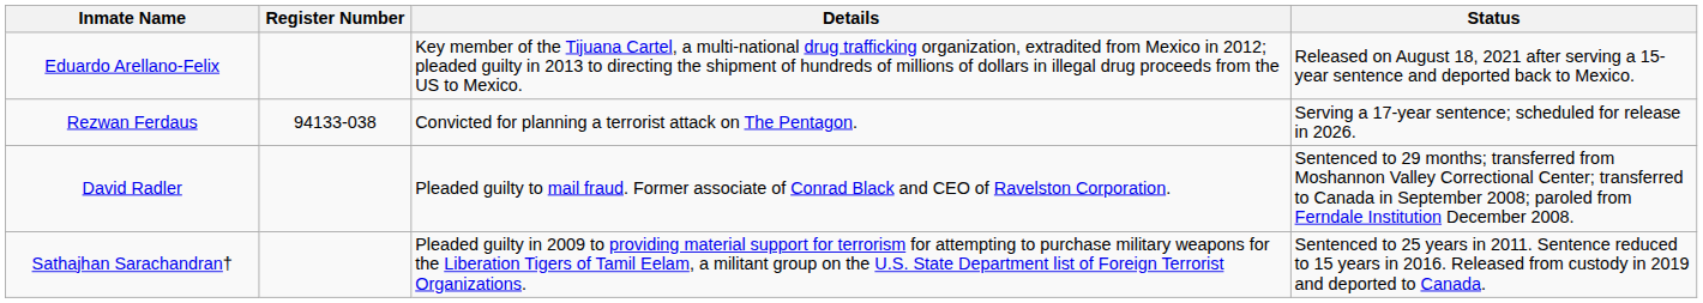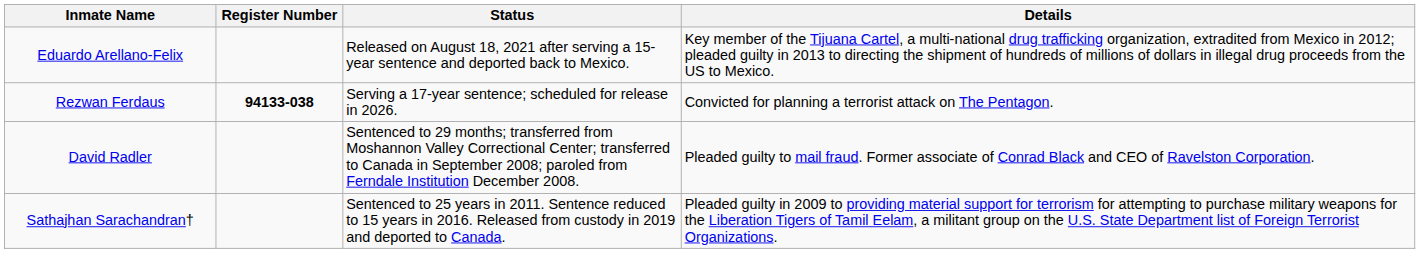 <table class="wikitable sortable">
 <tr>
 <th width=15%>Inmate Name</th>
 <th width=9%>Register Number</th>
+<th width=24%>Status</th>
 <th width=52%>Details</th>
-<th width=24%>Status</th>
 </tr>
 <tr>
 <td style="text-align:center;"><a href='#'>Eduardo Arellano-Felix</a></td>
 <td style="text-align:center;"></td>
+<td>Released on August 18, 2021 after serving a 15-year sentence and deported back to Mexico.</td>
 <td>Key member of the <a href='#'>Tijuana Cartel</a>, a multi-national <a href='#'>drug trafficking</a> organization, extradited from Mexico in 2012; pleaded guilty in 2013 to directing the shipment of hundreds of millions of dollars in illegal drug proceeds from the US to Mexico.</td>
-<td>Released on August 18, 2021 after serving a 15-year sentence and deported back to Mexico.</td>
 </tr>
 <tr>
 <td style="text-align:center;"><a href='#'>Rezwan Ferdaus</a></td>
-<td style="text-align:center;">94133-038</td>
+<td style="text-align:center;"><strong>94133-038</strong></td>
+<td>Serving a 17-year sentence; scheduled for release in 2026.</td>
 <td>Convicted for planning a terrorist attack on <a href='#'>The Pentagon</a>.</td>
-<td>Serving a 17-year sentence; scheduled for release in 2026.</td>
 </tr>
 <tr>
 <td style="text-align:center;"><a href='#'>David Radler</a></td>
 <td style="text-align:center;"></td>
+<td>Sentenced to 29 months; transferred from Moshannon Valley Correctional Center; transferred to Canada in September 2008; paroled from <a href='#'>Ferndale Institution</a> December 2008.</td>
 <td>Pleaded guilty to <a href='#'>mail fraud</a>. Former associate of <a href='#'>Conrad Black</a> and CEO of <a href='#'>Ravelston Corporation</a>.</td>
-<td>Sentenced to 29 months; transferred from Moshannon Valley Correctional Center; transferred to Canada in September 2008; paroled from <a href='#'>Ferndale Institution</a> December 2008.</td>
 </tr>
 <tr>
 <td style="text-align:center;"><a href='#'>Sathajhan Sarachandran</a>†</td>
 <td style="text-align:center;"></td>
+<td>Sentenced to 25 years in 2011. Sentence reduced to 15 years in 2016. Released from custody in 2019 and deported to <a href='#'>Canada</a>.</td>
 <td>Pleaded guilty in 2009 to <a href='#'>providing material support for terrorism</a> for attempting to purchase military weapons for the <a href='#'>Liberation Tigers of Tamil Eelam</a>, a militant group on the <a href='#'>U.S. State Department list of Foreign Terrorist Organizations</a>.</td>
-<td>Sentenced to 25 years in 2011. Sentence reduced to 15 years in 2016. Released from custody in 2019 and deported to <a href='#'>Canada</a>.</td>
 </tr>
 </table>
